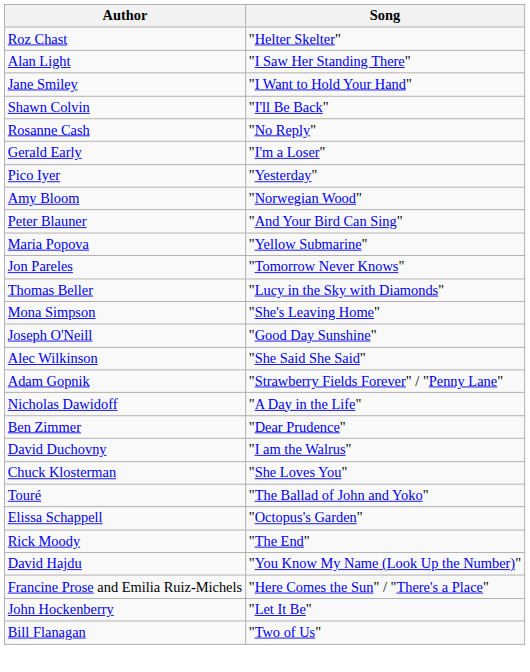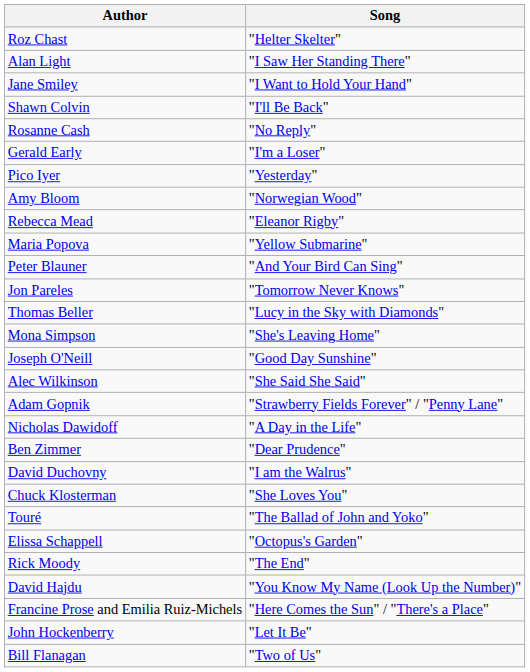 <table class="wikitable">
 <tr>
 <th>Author</th>
 <th>Song</th>
 </tr>
 <tr>
 <td><a href='#'>Roz Chast</a></td>
 <td>"<a href='#'>Helter Skelter</a>"</td>
 </tr>
 <tr>
 <td><a href='#'>Alan Light</a></td>
 <td>"<a href='#'>I Saw Her Standing There</a>"</td>
 </tr>
 <tr>
 <td><a href='#'>Jane Smiley</a></td>
 <td>"<a href='#'>I Want to Hold Your Hand</a>"</td>
 </tr>
 <tr>
 <td><a href='#'>Shawn Colvin</a></td>
 <td>"<a href='#'>I'll Be Back</a>"</td>
 </tr>
 <tr>
 <td><a href='#'>Rosanne Cash</a></td>
 <td>"<a href='#'>No Reply</a>"</td>
 </tr>
 <tr>
 <td><a href='#'>Gerald Early</a></td>
 <td>"<a href='#'>I'm a Loser</a>"</td>
 </tr>
 <tr>
 <td><a href='#'>Pico Iyer</a></td>
 <td>"<a href='#'>Yesterday</a>"</td>
 </tr>
 <tr>
 <td><a href='#'>Amy Bloom</a></td>
 <td>"<a href='#'>Norwegian Wood</a>"</td>
 </tr>
 <tr>
-<td><a href='#'>Peter Blauner</a></td>
-<td>"<a href='#'>And Your Bird Can Sing</a>"</td>
+<td><a href='#'>Rebecca Mead</a></td>
+<td>"<a href='#'>Eleanor Rigby</a>"</td>
 </tr>
 <tr>
 <td><a href='#'>Maria Popova</a></td>
 <td>"<a href='#'>Yellow Submarine</a>"</td>
+</tr>
+<tr>
+<td><a href='#'>Peter Blauner</a></td>
+<td>"<a href='#'>And Your Bird Can Sing</a>"</td>
 </tr>
 <tr>
 <td><a href='#'>Jon Pareles</a></td>
 <td>"<a href='#'>Tomorrow Never Knows</a>"</td>
 </tr>
 <tr>
 <td><a href='#'>Thomas Beller</a></td>
 <td>"<a href='#'>Lucy in the Sky with Diamonds</a>"</td>
 </tr>
 <tr>
 <td><a href='#'>Mona Simpson</a></td>
 <td>"<a href='#'>She's Leaving Home</a>"</td>
 </tr>
 <tr>
 <td><a href='#'>Joseph O'Neill</a></td>
 <td>"<a href='#'>Good Day Sunshine</a>"</td>
 </tr>
 <tr>
 <td><a href='#'>Alec Wilkinson</a></td>
 <td>"<a href='#'>She Said She Said</a>"</td>
 </tr>
 <tr>
 <td><a href='#'>Adam Gopnik</a></td>
 <td>"<a href='#'>Strawberry Fields Forever</a>" / "<a href='#'>Penny Lane</a>"</td>
 </tr>
 <tr>
 <td><a href='#'>Nicholas Dawidoff</a></td>
 <td>"<a href='#'>A Day in the Life</a>"</td>
 </tr>
 <tr>
 <td><a href='#'>Ben Zimmer</a></td>
 <td>"<a href='#'>Dear Prudence</a>"</td>
 </tr>
 <tr>
 <td><a href='#'>David Duchovny</a></td>
 <td>"<a href='#'>I am the Walrus</a>"</td>
 </tr>
 <tr>
 <td><a href='#'>Chuck Klosterman</a></td>
 <td>"<a href='#'>She Loves You</a>"</td>
 </tr>
 <tr>
 <td><a href='#'>Touré</a></td>
 <td>"<a href='#'>The Ballad of John and Yoko</a>"</td>
 </tr>
 <tr>
 <td><a href='#'>Elissa Schappell</a></td>
 <td>"<a href='#'>Octopus's Garden</a>"</td>
 </tr>
 <tr>
 <td><a href='#'>Rick Moody</a></td>
 <td>"<a href='#'>The End</a>"</td>
 </tr>
 <tr>
 <td><a href='#'>David Hajdu</a></td>
 <td>"<a href='#'>You Know My Name (Look Up the Number)</a>"</td>
 </tr>
 <tr>
 <td><a href='#'>Francine Prose</a> and Emilia Ruiz-Michels</td>
 <td>"<a href='#'>Here Comes the Sun</a>" / "<a href='#'>There's a Place</a>"</td>
 </tr>
 <tr>
 <td><a href='#'>John Hockenberry</a></td>
 <td>"<a href='#'>Let It Be</a>"</td>
 </tr>
 <tr>
 <td><a href='#'>Bill Flanagan</a></td>
 <td>"<a href='#'>Two of Us</a>"</td>
 </tr>
 </table>
